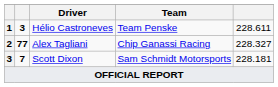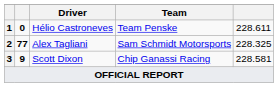 <table class="wikitable" style="font-size:95%;">
 <tr>
 </tr>
 <tr>
 <th></th>
 <th></th>
 <th>Driver</th>
 <th>Team</th>
 <th></th>
 </tr>
 <tr>
 <th>1</th>
-<td style="text-align:center"><strong>3</strong></td>
+<td style="text-align:center"><strong>0</strong></td>
 <td> <a href='#'>Hélio Castroneves</a></td>
 <td><a href='#'>Team Penske</a></td>
 <td align=center>228.611</td>
 </tr>
 <tr>
 <th>2</th>
 <td style="text-align:center"><strong>77</strong></td>
 <td> <a href='#'>Alex Tagliani</a></td>
-<td><a href='#'>Chip Ganassi Racing</a></td>
-<td align=center>228.327</td>
+<td><a href='#'>Sam Schmidt Motorsports</a></td>
+<td align=center>228.325</td>
 </tr>
 <tr>
 <th>3</th>
-<td style="text-align:center"><strong>7</strong></td>
+<td style="text-align:center"><strong>9</strong></td>
 <td> <a href='#'>Scott Dixon</a></td>
-<td><a href='#'>Sam Schmidt Motorsports</a></td>
-<td align=center>228.181</td>
+<td><a href='#'>Chip Ganassi Racing</a></td>
+<td align=center>228.581</td>
 </tr>
 <tr>
 <td style="background-color:#EAECF0;text-align:center" colspan=9><strong>OFFICIAL REPORT</strong></td>
 </tr>
 </table>
